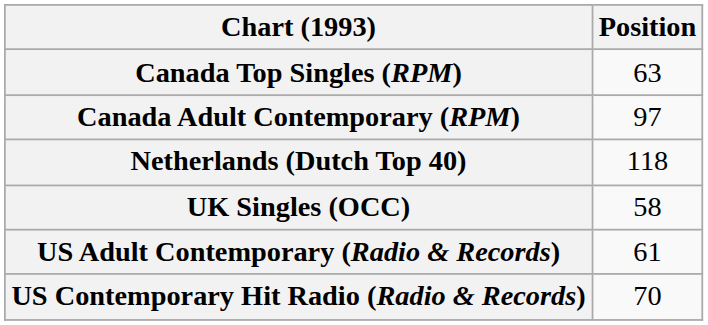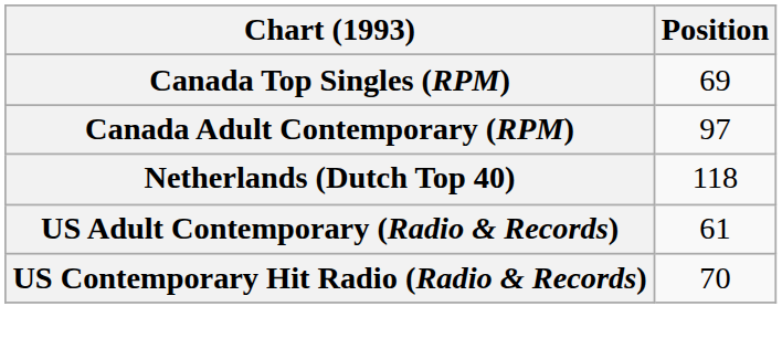 <table class="wikitable sortable plainrowheaders" style="text-align:center;">
 <tr>
 <th>Chart (1993)</th>
 <th>Position</th>
 </tr>
 <tr>
 <th scope="row">Canada Top Singles (<em>RPM</em>)</th>
-<td>63</td>
+<td>69</td>
 </tr>
 <tr>
 <th scope="row">Canada Adult Contemporary (<em>RPM</em>)</th>
 <td>97</td>
 </tr>
 <tr>
 <th scope="row">Netherlands (Dutch Top 40)</th>
 <td>118</td>
 </tr>
 <tr>
-<th scope="row">UK Singles (OCC)</th>
-<td>58</td>
-</tr>
-<tr>
 <th scope="row">US Adult Contemporary (<em>Radio & Records</em>)</th>
 <td>61</td>
 </tr>
 <tr>
 <th scope="row">US Contemporary Hit Radio (<em>Radio & Records</em>)</th>
 <td>70</td>
 </tr>
 </table>
